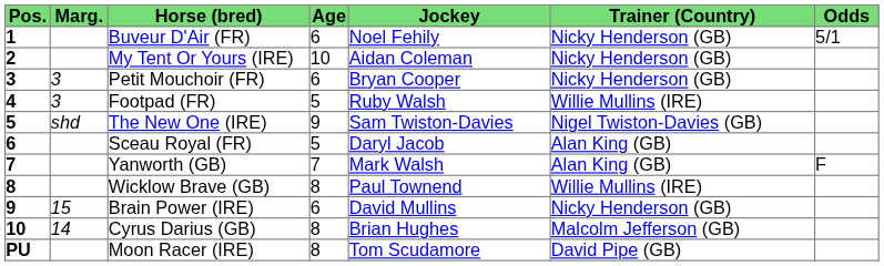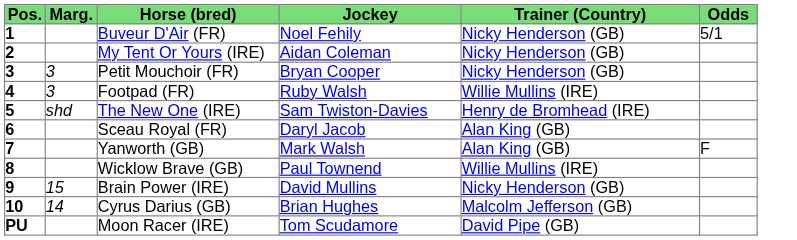 <table border="1" cellpadding="0" style="border-collapse: collapse; font-size:90%">
 <tr style="background:#7d7; text-align:center;">
 <td style="width:35px;"><strong>Pos.</strong></td>
 <td style="width:45px;"><strong>Marg.</strong></td>
 <td style="width:160px;"><strong>Horse (bred)</strong></td>
-<td style="width:30px;"><strong>Age</strong></td>
 <td style="width:160px;"><strong>Jockey</strong></td>
 <td style="width:210px;"><strong>Trainer (Country)</strong></td>
 <td style="width:50px;"><strong>Odds</strong></td>
 </tr>
 <tr>
 <td><strong>1</strong></td>
 <td></td>
 <td><a href='#'>Buveur D'Air</a> (FR)</td>
-<td>6</td>
 <td><a href='#'>Noel Fehily</a></td>
 <td><a href='#'>Nicky Henderson</a> (GB)</td>
 <td>5/1</td>
 </tr>
 <tr>
 <td><strong>2</strong></td>
 <td><em></em></td>
 <td><a href='#'>My Tent Or Yours</a> (IRE)</td>
-<td>10</td>
 <td><a href='#'>Aidan Coleman</a></td>
 <td><a href='#'>Nicky Henderson</a> (GB)</td>
 <td></td>
 </tr>
 <tr>
 <td><strong>3</strong></td>
 <td><em>3</em></td>
 <td>Petit Mouchoir (FR)</td>
-<td>6</td>
 <td><a href='#'>Bryan Cooper</a></td>
 <td><a href='#'>Nicky Henderson</a> (GB)</td>
 <td></td>
 </tr>
 <tr>
 <td><strong>4</strong></td>
 <td><em>3</em></td>
 <td>Footpad (FR)</td>
-<td>5</td>
 <td><a href='#'>Ruby Walsh</a></td>
 <td><a href='#'>Willie Mullins</a> (IRE)</td>
 <td></td>
 </tr>
 <tr>
 <td><strong>5</strong></td>
 <td><em>shd</em></td>
 <td><a href='#'>The New One</a> (IRE)</td>
-<td>9</td>
 <td><a href='#'>Sam Twiston-Davies</a></td>
-<td><a href='#'>Nigel Twiston-Davies</a> (GB)</td>
+<td><a href='#'>Henry de Bromhead</a> (IRE)</td>
 <td></td>
 </tr>
 <tr>
 <td><strong>6</strong></td>
 <td><em></em></td>
 <td>Sceau Royal (FR)</td>
-<td>5</td>
 <td><a href='#'>Daryl Jacob</a></td>
 <td><a href='#'>Alan King</a> (GB)</td>
 <td></td>
 </tr>
 <tr>
 <td><strong>7</strong></td>
 <td><em></em></td>
 <td>Yanworth (GB)</td>
-<td>7</td>
 <td><a href='#'>Mark Walsh</a></td>
 <td><a href='#'>Alan King</a> (GB)</td>
 <td>F</td>
 </tr>
 <tr>
 <td><strong>8</strong></td>
 <td><em></em></td>
 <td>Wicklow Brave (GB)</td>
-<td>8</td>
 <td><a href='#'>Paul Townend</a></td>
 <td><a href='#'>Willie Mullins</a> (IRE)</td>
 <td></td>
 </tr>
 <tr>
 <td><strong>9</strong></td>
 <td><em>15</em></td>
 <td>Brain Power (IRE)</td>
-<td>6</td>
 <td><a href='#'>David Mullins</a></td>
 <td><a href='#'>Nicky Henderson</a> (GB)</td>
 <td></td>
 </tr>
 <tr>
 <td><strong>10</strong></td>
 <td><em>14</em></td>
 <td>Cyrus Darius (GB)</td>
-<td>8</td>
 <td><a href='#'>Brian Hughes</a></td>
 <td><a href='#'>Malcolm Jefferson</a> (GB)</td>
 <td></td>
 </tr>
 <tr>
 <td><strong>PU</strong></td>
 <td></td>
 <td>Moon Racer (IRE)</td>
-<td>8</td>
 <td><a href='#'>Tom Scudamore</a></td>
 <td><a href='#'>David Pipe</a> (GB)</td>
 <td></td>
 </tr>
 </table>
